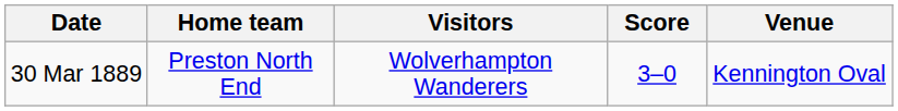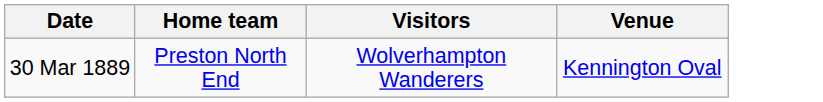 <table class="wikitable" style="text-align:center">
 <tr>
 <th width=90>Date</th>
 <th width=120>Home team</th>
 <th width=180>Visitors</th>
-<th width=60>Score</th>
 <th width=120>Venue</th>
 </tr>
 <tr>
 <td>30 Mar 1889</td>
 <td><a href='#'>Preston North End</a></td>
 <td><a href='#'>Wolverhampton Wanderers</a></td>
-<td><a href='#'>3–0</a></td>
 <td><a href='#'>Kennington Oval</a></td>
 </tr>
 </table>
